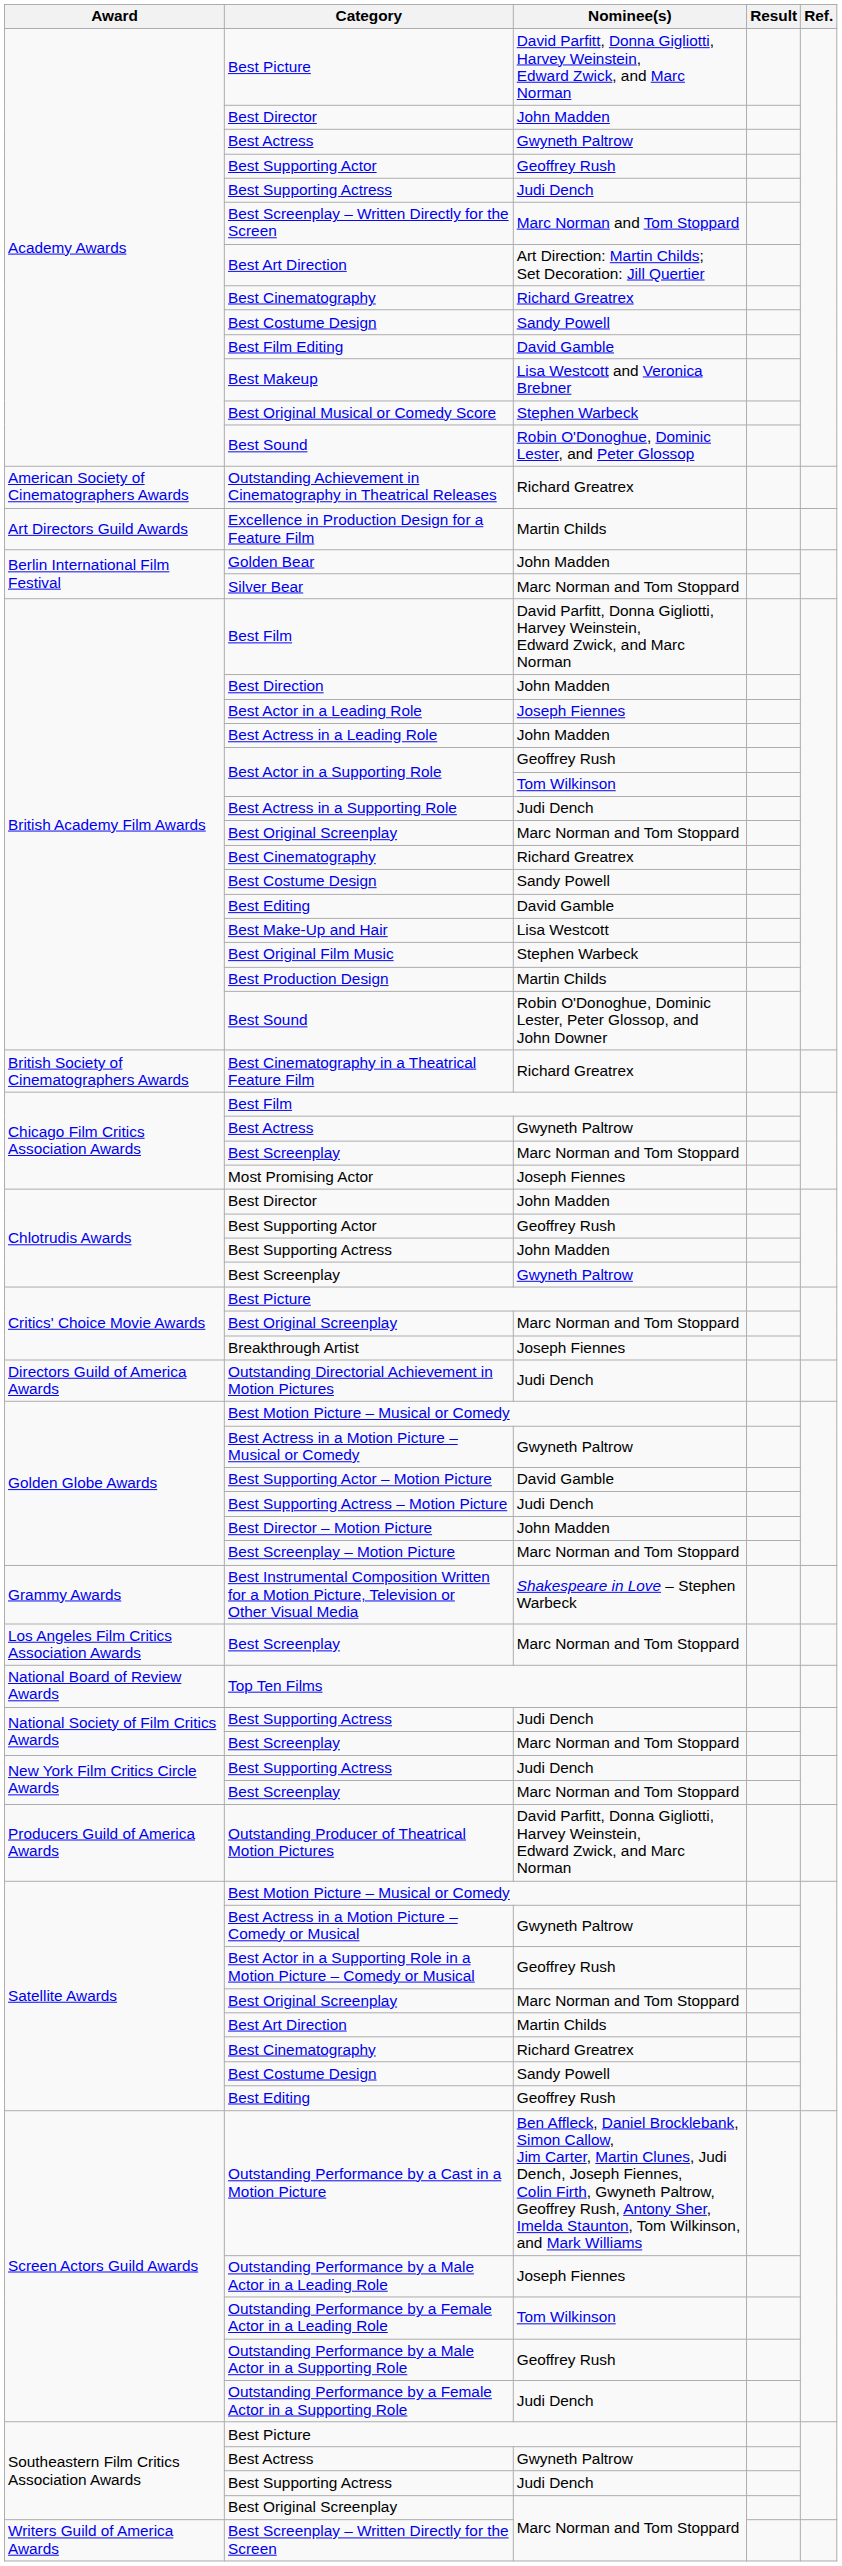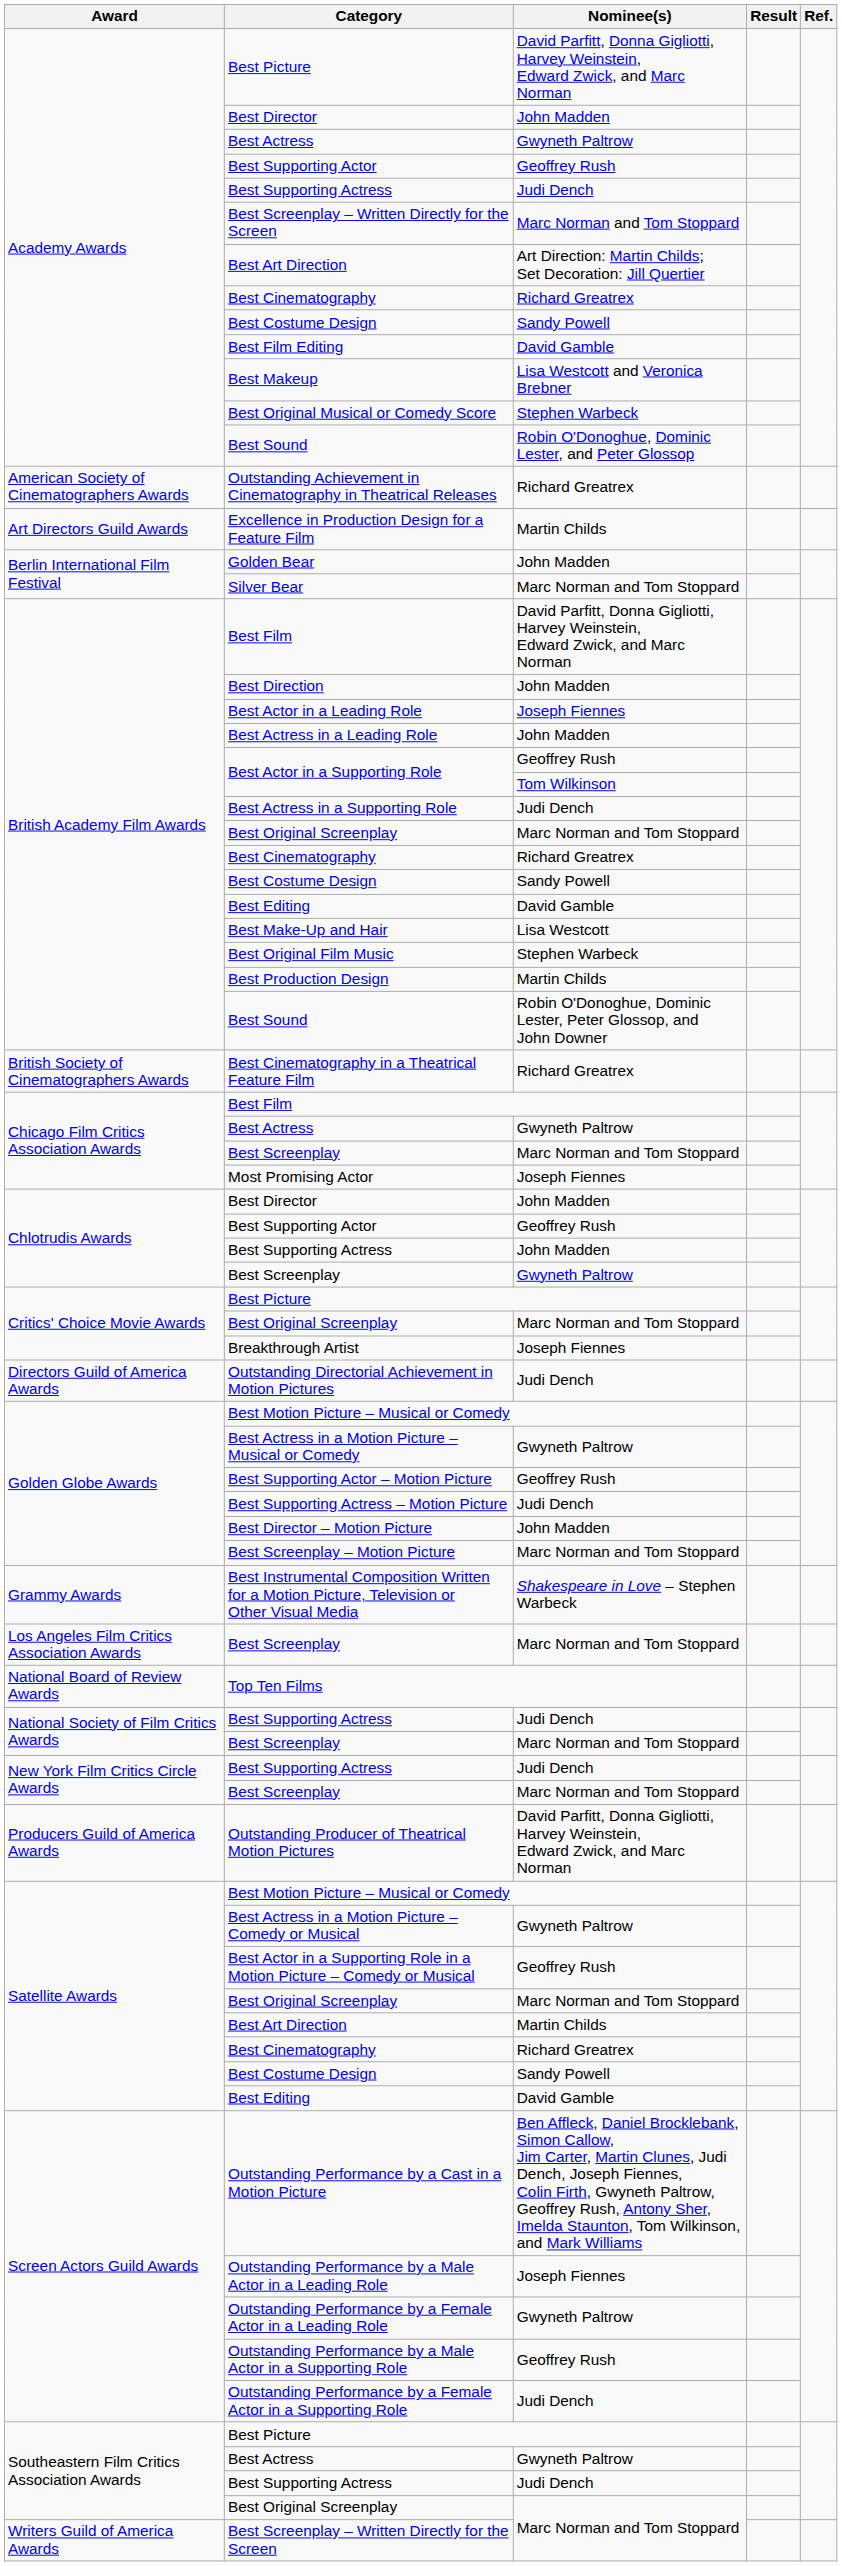 <table class="wikitable plainrowheaders sortable">
 <tr>
 <th>Award</th>
 <th>Category</th>
 <th>Nominee(s)</th>
 <th>Result</th>
 <th>Ref.</th>
 </tr>
 <tr>
 <td rowspan="13"><a href='#'>Academy Awards</a></td>
 <td><a href='#'>Best Picture</a></td>
 <td><a href='#'>David Parfitt</a>, <a href='#'>Donna Gigliotti</a>, <a href='#'>Harvey Weinstein</a>, <br> <a href='#'>Edward Zwick</a>, and <a href='#'>Marc Norman</a></td>
 <td></td>
 <td align="center" rowspan="13"></td>
 </tr>
 <tr>
 <td><a href='#'>Best Director</a></td>
 <td><a href='#'>John Madden</a></td>
 <td></td>
 </tr>
 <tr>
 <td><a href='#'>Best Actress</a></td>
 <td><a href='#'>Gwyneth Paltrow</a></td>
 <td></td>
 </tr>
 <tr>
 <td><a href='#'>Best Supporting Actor</a></td>
 <td><a href='#'>Geoffrey Rush</a></td>
 <td></td>
 </tr>
 <tr>
 <td><a href='#'>Best Supporting Actress</a></td>
 <td><a href='#'>Judi Dench</a></td>
 <td></td>
 </tr>
 <tr>
 <td><a href='#'>Best Screenplay – Written Directly for the Screen</a></td>
 <td><a href='#'>Marc Norman</a> and <a href='#'>Tom Stoppard</a></td>
 <td></td>
 </tr>
 <tr>
 <td><a href='#'>Best Art Direction</a></td>
 <td>Art Direction: <a href='#'>Martin Childs</a>; <br> Set Decoration: <a href='#'>Jill Quertier</a></td>
 <td></td>
 </tr>
 <tr>
 <td><a href='#'>Best Cinematography</a></td>
 <td><a href='#'>Richard Greatrex</a></td>
 <td></td>
 </tr>
 <tr>
 <td><a href='#'>Best Costume Design</a></td>
 <td><a href='#'>Sandy Powell</a></td>
 <td></td>
 </tr>
 <tr>
 <td><a href='#'>Best Film Editing</a></td>
 <td><a href='#'>David Gamble</a></td>
 <td></td>
 </tr>
 <tr>
 <td><a href='#'>Best Makeup</a></td>
 <td><a href='#'>Lisa Westcott</a> and <a href='#'>Veronica Brebner</a></td>
 <td></td>
 </tr>
 <tr>
 <td><a href='#'>Best Original Musical or Comedy Score</a></td>
 <td><a href='#'>Stephen Warbeck</a></td>
 <td></td>
 </tr>
 <tr>
 <td><a href='#'>Best Sound</a></td>
 <td><a href='#'>Robin O'Donoghue</a>, <a href='#'>Dominic Lester</a>, and <a href='#'>Peter Glossop</a></td>
 <td></td>
 </tr>
 <tr>
 <td><a href='#'>American Society of Cinematographers Awards</a></td>
 <td><a href='#'>Outstanding Achievement in Cinematography in Theatrical Releases</a></td>
 <td>Richard Greatrex</td>
 <td></td>
 <td align="center"></td>
 </tr>
 <tr>
 <td><a href='#'>Art Directors Guild Awards</a></td>
 <td><a href='#'>Excellence in Production Design for a Feature Film</a></td>
 <td>Martin Childs</td>
 <td></td>
 <td align="center"></td>
 </tr>
 <tr>
 <td rowspan="2"><a href='#'>Berlin International Film Festival</a></td>
 <td><a href='#'>Golden Bear</a></td>
 <td>John Madden</td>
 <td></td>
 <td align="center" rowspan="2"></td>
 </tr>
 <tr>
 <td><a href='#'>Silver Bear</a></td>
 <td>Marc Norman and Tom Stoppard</td>
 <td></td>
 </tr>
 <tr>
 <td rowspan="15"><a href='#'>British Academy Film Awards</a></td>
 <td><a href='#'>Best Film</a></td>
 <td>David Parfitt, Donna Gigliotti, Harvey Weinstein, <br> Edward Zwick, and Marc Norman</td>
 <td></td>
 <td align="center" rowspan="15"></td>
 </tr>
 <tr>
 <td><a href='#'>Best Direction</a></td>
 <td>John Madden</td>
 <td></td>
 </tr>
 <tr>
 <td><a href='#'>Best Actor in a Leading Role</a></td>
 <td><a href='#'>Joseph Fiennes</a></td>
 <td></td>
 </tr>
 <tr>
 <td><a href='#'>Best Actress in a Leading Role</a></td>
 <td>John Madden</td>
 <td></td>
 </tr>
 <tr>
 <td rowspan="2"><a href='#'>Best Actor in a Supporting Role</a></td>
 <td>Geoffrey Rush</td>
 <td></td>
 </tr>
 <tr>
 <td><a href='#'>Tom Wilkinson</a></td>
 <td></td>
 </tr>
 <tr>
 <td><a href='#'>Best Actress in a Supporting Role</a></td>
 <td>Judi Dench</td>
 <td></td>
 </tr>
 <tr>
 <td><a href='#'>Best Original Screenplay</a></td>
 <td>Marc Norman and Tom Stoppard</td>
 <td></td>
 </tr>
 <tr>
 <td><a href='#'>Best Cinematography</a></td>
 <td>Richard Greatrex</td>
 <td></td>
 </tr>
 <tr>
 <td><a href='#'>Best Costume Design</a></td>
 <td>Sandy Powell</td>
 <td></td>
 </tr>
 <tr>
 <td><a href='#'>Best Editing</a></td>
 <td>David Gamble</td>
 <td></td>
 </tr>
 <tr>
 <td><a href='#'>Best Make-Up and Hair</a></td>
 <td>Lisa Westcott</td>
 <td></td>
 </tr>
 <tr>
 <td><a href='#'>Best Original Film Music</a></td>
 <td>Stephen Warbeck</td>
 <td></td>
 </tr>
 <tr>
 <td><a href='#'>Best Production Design</a></td>
 <td>Martin Childs</td>
 <td></td>
 </tr>
 <tr>
 <td><a href='#'>Best Sound</a></td>
 <td>Robin O'Donoghue, Dominic Lester, Peter Glossop, and <br> John Downer</td>
 <td></td>
 </tr>
 <tr>
 <td><a href='#'>British Society of Cinematographers Awards</a></td>
 <td><a href='#'>Best Cinematography in a Theatrical Feature Film</a></td>
 <td>Richard Greatrex</td>
 <td></td>
 <td align="center"></td>
 </tr>
 <tr>
 <td rowspan="4"><a href='#'>Chicago Film Critics Association Awards</a></td>
 <td colspan="2"><a href='#'>Best Film</a></td>
 <td></td>
 <td align="center" rowspan="4"></td>
 </tr>
 <tr>
 <td><a href='#'>Best Actress</a></td>
 <td>Gwyneth Paltrow</td>
 <td></td>
 </tr>
 <tr>
 <td><a href='#'>Best Screenplay</a></td>
 <td>Marc Norman and Tom Stoppard</td>
 <td></td>
 </tr>
 <tr>
 <td>Most Promising Actor</td>
 <td>Joseph Fiennes</td>
 <td></td>
 </tr>
 <tr>
 <td rowspan="4"><a href='#'>Chlotrudis Awards</a></td>
 <td>Best Director</td>
 <td>John Madden</td>
 <td></td>
 <td align="center" rowspan="4"></td>
 </tr>
 <tr>
 <td>Best Supporting Actor</td>
 <td>Geoffrey Rush </td>
 <td></td>
 </tr>
 <tr>
 <td>Best Supporting Actress</td>
 <td>John Madden</td>
 <td></td>
 </tr>
 <tr>
 <td>Best Screenplay</td>
 <td><a href='#'>Gwyneth Paltrow</a></td>
 <td></td>
 </tr>
 <tr>
 <td rowspan="3"><a href='#'>Critics' Choice Movie Awards</a></td>
 <td colspan="2"><a href='#'>Best Picture</a></td>
 <td></td>
 <td align="center" rowspan="3"></td>
 </tr>
 <tr>
 <td><a href='#'>Best Original Screenplay</a></td>
 <td>Marc Norman and Tom Stoppard</td>
 <td></td>
 </tr>
 <tr>
 <td>Breakthrough Artist</td>
 <td>Joseph Fiennes </td>
 <td></td>
 </tr>
 <tr>
 <td><a href='#'>Directors Guild of America Awards</a></td>
 <td><a href='#'>Outstanding Directorial Achievement in Motion Pictures</a></td>
 <td>Judi Dench</td>
 <td></td>
 <td align="center"></td>
 </tr>
 <tr>
 <td rowspan="6"><a href='#'>Golden Globe Awards</a></td>
 <td colspan="2"><a href='#'>Best Motion Picture – Musical or Comedy</a></td>
 <td></td>
 <td align="center" rowspan="6"></td>
 </tr>
 <tr>
 <td><a href='#'>Best Actress in a Motion Picture – Musical or Comedy</a></td>
 <td>Gwyneth Paltrow</td>
 <td></td>
 </tr>
 <tr>
 <td><a href='#'>Best Supporting Actor – Motion Picture</a></td>
-<td>David Gamble</td>
+<td>Geoffrey Rush</td>
 <td></td>
 </tr>
 <tr>
 <td><a href='#'>Best Supporting Actress – Motion Picture</a></td>
 <td>Judi Dench</td>
 <td></td>
 </tr>
 <tr>
 <td><a href='#'>Best Director – Motion Picture</a></td>
 <td>John Madden</td>
 <td></td>
 </tr>
 <tr>
 <td><a href='#'>Best Screenplay – Motion Picture</a></td>
 <td>Marc Norman and Tom Stoppard</td>
 <td></td>
 </tr>
 <tr>
 <td><a href='#'>Grammy Awards</a></td>
 <td><a href='#'>Best Instrumental Composition Written for a Motion Picture, Television or <br> Other Visual Media</a></td>
 <td><em><a href='#'>Shakespeare in Love</a></em> – Stephen Warbeck</td>
 <td></td>
 <td align="center"></td>
 </tr>
 <tr>
 <td><a href='#'>Los Angeles Film Critics Association Awards</a></td>
 <td><a href='#'>Best Screenplay</a></td>
 <td>Marc Norman and Tom Stoppard</td>
 <td></td>
 <td align="center"></td>
 </tr>
 <tr>
 <td><a href='#'>National Board of Review Awards</a></td>
 <td colspan="2"><a href='#'>Top Ten Films</a></td>
 <td></td>
 <td align="center"></td>
 </tr>
 <tr>
 <td rowspan="2"><a href='#'>National Society of Film Critics Awards</a></td>
 <td><a href='#'>Best Supporting Actress</a></td>
 <td>Judi Dench</td>
 <td></td>
 <td align="center" rowspan="2"></td>
 </tr>
 <tr>
 <td><a href='#'>Best Screenplay</a></td>
 <td>Marc Norman and Tom Stoppard</td>
 <td></td>
 </tr>
 <tr>
 <td rowspan="2"><a href='#'>New York Film Critics Circle Awards</a></td>
 <td><a href='#'>Best Supporting Actress</a></td>
 <td>Judi Dench</td>
 <td></td>
 <td align="center" rowspan="2"></td>
 </tr>
 <tr>
 <td><a href='#'>Best Screenplay</a></td>
 <td>Marc Norman and Tom Stoppard</td>
 <td></td>
 </tr>
 <tr>
 <td><a href='#'>Producers Guild of America Awards</a></td>
 <td><a href='#'>Outstanding Producer of Theatrical Motion Pictures</a></td>
 <td>David Parfitt, Donna Gigliotti, Harvey Weinstein, <br> Edward Zwick, and Marc Norman</td>
 <td></td>
 <td align="center"></td>
 </tr>
 <tr>
 <td rowspan="8"><a href='#'>Satellite Awards</a></td>
 <td colspan="2"><a href='#'>Best Motion Picture – Musical or Comedy</a></td>
 <td></td>
 <td align="center" rowspan="8"></td>
 </tr>
 <tr>
 <td><a href='#'>Best Actress in a Motion Picture – Comedy or Musical</a></td>
 <td>Gwyneth Paltrow</td>
 <td></td>
 </tr>
 <tr>
 <td><a href='#'>Best Actor in a Supporting Role in a Motion Picture – Comedy or Musical</a></td>
 <td>Geoffrey Rush</td>
 <td></td>
 </tr>
 <tr>
 <td><a href='#'>Best Original Screenplay</a></td>
 <td>Marc Norman and Tom Stoppard</td>
 <td></td>
 </tr>
 <tr>
 <td><a href='#'>Best Art Direction</a></td>
 <td>Martin Childs</td>
 <td></td>
 </tr>
 <tr>
 <td><a href='#'>Best Cinematography</a></td>
 <td>Richard Greatrex</td>
 <td></td>
 </tr>
 <tr>
 <td><a href='#'>Best Costume Design</a></td>
 <td>Sandy Powell</td>
 <td></td>
 </tr>
 <tr>
 <td><a href='#'>Best Editing</a></td>
-<td>Geoffrey Rush</td>
+<td>David Gamble</td>
 <td></td>
 </tr>
 <tr>
 <td rowspan="5"><a href='#'>Screen Actors Guild Awards</a></td>
 <td><a href='#'>Outstanding Performance by a Cast in a Motion Picture</a></td>
 <td><a href='#'>Ben Affleck</a>, <a href='#'>Daniel Brocklebank</a>, <a href='#'>Simon Callow</a>, <br> <a href='#'>Jim Carter</a>, <a href='#'>Martin Clunes</a>, Judi Dench, Joseph Fiennes, <br> <a href='#'>Colin Firth</a>, Gwyneth Paltrow, Geoffrey Rush, <a href='#'>Antony Sher</a>, <br> <a href='#'>Imelda Staunton</a>, Tom Wilkinson, and <a href='#'>Mark Williams</a></td>
 <td></td>
 <td align="center" rowspan="5"></td>
 </tr>
 <tr>
 <td><a href='#'>Outstanding Performance by a Male Actor in a Leading Role</a></td>
 <td>Joseph Fiennes</td>
 <td></td>
 </tr>
 <tr>
 <td><a href='#'>Outstanding Performance by a Female Actor in a Leading Role</a></td>
-<td><a href='#'>Tom Wilkinson</a></td>
+<td>Gwyneth Paltrow</td>
 <td></td>
 </tr>
 <tr>
 <td><a href='#'>Outstanding Performance by a Male Actor in a Supporting Role</a></td>
 <td>Geoffrey Rush</td>
 <td></td>
 </tr>
 <tr>
 <td><a href='#'>Outstanding Performance by a Female Actor in a Supporting Role</a></td>
 <td>Judi Dench</td>
 <td></td>
 </tr>
 <tr>
 <td rowspan="4">Southeastern Film Critics Association Awards</td>
 <td colspan="2">Best Picture</td>
 <td></td>
 <td align="center" rowspan="4"></td>
 </tr>
 <tr>
 <td>Best Actress</td>
 <td>Gwyneth Paltrow</td>
 <td></td>
 </tr>
 <tr>
 <td>Best Supporting Actress</td>
 <td>Judi Dench</td>
 <td></td>
 </tr>
 <tr>
 <td>Best Original Screenplay</td>
 <td rowspan="2">Marc Norman and Tom Stoppard</td>
 <td></td>
 </tr>
 <tr>
 <td><a href='#'>Writers Guild of America Awards</a></td>
 <td><a href='#'>Best Screenplay – Written Directly for the Screen</a></td>
 <td></td>
 <td align="center"></td>
 </tr>
 </table>
